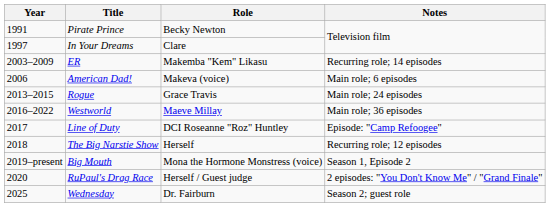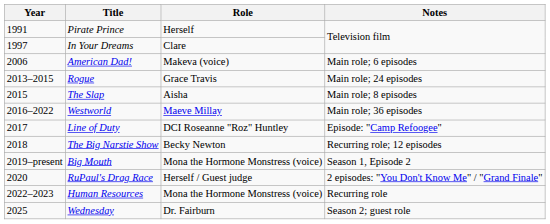 <table class="wikitable sortable">
 <tr>
 <th>Year</th>
 <th>Title</th>
 <th>Role</th>
 <th class="unsortable">Notes</th>
 </tr>
 <tr>
 <td>1991</td>
 <td><em>Pirate Prince</em></td>
-<td>Becky Newton</td>
+<td>Herself</td>
 <td rowspan="2">Television film</td>
 </tr>
 <tr>
 <td>1997</td>
 <td><em>In Your Dreams</em></td>
 <td>Clare</td>
-</tr>
-<tr>
-<td>2003–2009</td>
-<td><em><a href='#'>ER</a></em></td>
-<td>Makemba "Kem" Likasu</td>
-<td>Recurring role; 14 episodes</td>
 </tr>
 <tr>
 <td>2006</td>
 <td><em><a href='#'>American Dad!</a></em></td>
 <td>Makeva (voice)</td>
 <td>Main role; 6 episodes</td>
 </tr>
 <tr>
 <td>2013–2015</td>
 <td><em><a href='#'>Rogue</a></em></td>
 <td>Grace Travis</td>
 <td>Main role; 24 episodes</td>
+</tr>
+<tr>
+<td>2015</td>
+<td><em><a href='#'>The Slap</a></em></td>
+<td>Aisha</td>
+<td>Main role; 8 episodes</td>
 </tr>
 <tr>
 <td>2016–2022</td>
 <td><em><a href='#'>Westworld</a></em></td>
 <td><a href='#'>Maeve Millay</a></td>
 <td>Main role; 36 episodes</td>
 </tr>
 <tr>
 <td>2017</td>
 <td><em><a href='#'>Line of Duty</a></em></td>
 <td>DCI Roseanne "Roz" Huntley</td>
 <td>Episode: "<a href='#'>Camp Refoogee</a>"</td>
 </tr>
 <tr>
 <td>2018</td>
 <td><em><a href='#'>The Big Narstie Show</a></em></td>
-<td>Herself</td>
+<td>Becky Newton</td>
 <td>Recurring role; 12 episodes</td>
 </tr>
 <tr>
 <td>2019–present</td>
 <td><em><a href='#'>Big Mouth</a></em></td>
 <td>Mona the Hormone Monstress (voice)</td>
 <td>Season 1, Episode 2</td>
 </tr>
 <tr>
 <td>2020</td>
 <td><em><a href='#'>RuPaul's Drag Race</a></em></td>
 <td>Herself / Guest judge</td>
 <td>2 episodes: "<a href='#'>You Don't Know Me</a>" / "<a href='#'>Grand Finale</a>"</td>
 </tr>
 <tr>
+<td>2022–2023</td>
+<td><em><a href='#'>Human Resources</a></em></td>
+<td>Mona the Hormone Monstress (voice)</td>
+<td>Recurring role</td>
+</tr>
+<tr>
 <td>2025</td>
 <td><em><a href='#'>Wednesday</a></em></td>
 <td>Dr. Fairburn</td>
 <td>Season 2; guest role</td>
 </tr>
 </table>
